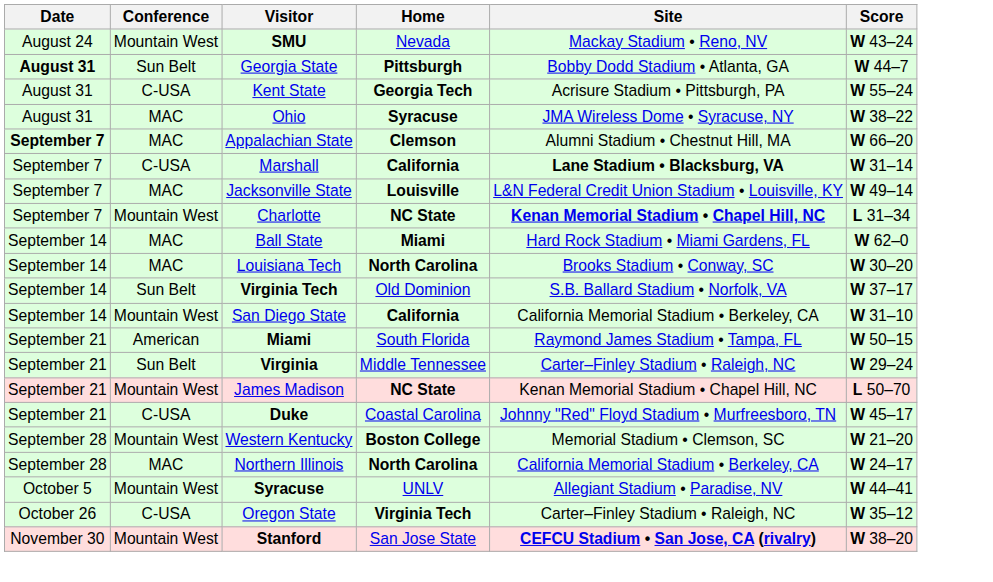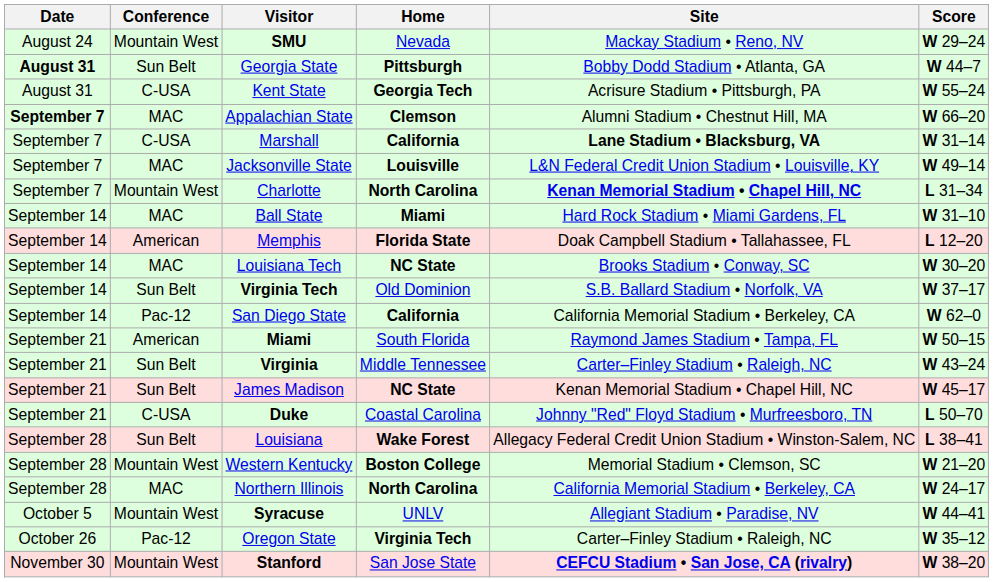 <table class="wikitable" style="text-align:center">
 <tr>
 <th>Date</th>
 <th>Conference</th>
 <th>Visitor</th>
 <th>Home</th>
 <th>Site</th>
 <th>Score</th>
 </tr>
 <tr style="background:#DDFFDD;">
 <td>August 24</td>
 <td>Mountain West</td>
 <td><strong>SMU</strong></td>
 <td><a href='#'>Nevada</a></td>
 <td><a href='#'>Mackay Stadium</a> • <a href='#'>Reno, NV</a></td>
-<td><strong>W</strong> 43–24</td>
+<td><strong>W</strong> 29–24</td>
 </tr>
 <tr style="background:#DDFFDD;">
 <td><strong>August 31</strong></td>
 <td>Sun Belt</td>
 <td><a href='#'>Georgia State</a></td>
 <td><strong>Pittsburgh</strong></td>
 <td><a href='#'>Bobby Dodd Stadium</a> • Atlanta, GA</td>
 <td><strong>W</strong> 44–7</td>
 </tr>
 <tr style="background:#DDFFDD;">
 <td>August 31</td>
 <td>C-USA</td>
 <td><a href='#'>Kent State</a></td>
 <td><strong>Georgia Tech</strong></td>
 <td>Acrisure Stadium • Pittsburgh, PA</td>
 <td><strong>W</strong> 55–24</td>
-</tr>
-<tr style="background:#DDFFDD;">
-<td>August 31</td>
-<td>MAC</td>
-<td><a href='#'>Ohio</a></td>
-<td><strong>Syracuse</strong></td>
-<td><a href='#'>JMA Wireless Dome</a> • <a href='#'>Syracuse, NY</a></td>
-<td><strong>W</strong> 38–22</td>
 </tr>
 <tr style="background:#DDFFDD;">
 <td><strong>September 7</strong></td>
 <td>MAC</td>
 <td><a href='#'>Appalachian State</a></td>
 <td> <strong>Clemson</strong></td>
 <td>Alumni Stadium • Chestnut Hill, MA</td>
 <td><strong>W</strong> 66–20</td>
 </tr>
 <tr style="background:#DDFFDD;">
 <td>September 7</td>
 <td>C-USA</td>
 <td><a href='#'>Marshall</a></td>
 <td><strong>California</strong></td>
 <td><strong>Lane Stadium • Blacksburg, VA</strong></td>
 <td><strong>W</strong> 31–14</td>
 </tr>
 <tr style="background:#DDFFDD;">
 <td>September 7</td>
 <td>MAC</td>
 <td><a href='#'>Jacksonville State</a></td>
 <td> <strong>Louisville</strong></td>
 <td><a href='#'>L&N Federal Credit Union Stadium</a> • <a href='#'>Louisville, KY</a></td>
 <td><strong>W</strong> 49–14</td>
 </tr>
 <tr style="background:#DDFFDD;">
 <td>September 7</td>
 <td>Mountain West</td>
 <td><a href='#'>Charlotte</a></td>
-<td><strong>NC State</strong></td>
+<td><strong>North Carolina</strong></td>
 <td><strong><a href='#'>Kenan Memorial Stadium</a> • <a href='#'>Chapel Hill, NC</a></strong></td>
 <td><strong>L</strong> 31–34</td>
 </tr>
 <tr style="background:#DDFFDD;">
 <td>September 14</td>
 <td>MAC</td>
 <td><a href='#'>Ball State</a></td>
 <td> <strong>Miami</strong></td>
 <td><a href='#'>Hard Rock Stadium</a> • <a href='#'>Miami Gardens, FL</a></td>
-<td><strong>W</strong> 62–0</td>
+<td><strong>W</strong> 31–10</td>
+</tr>
+<tr style="background:#FFDDDD;">
+<td>September 14</td>
+<td>American</td>
+<td><a href='#'>Memphis</a></td>
+<td><strong>Florida State</strong></td>
+<td>Doak Campbell Stadium • Tallahassee, FL</td>
+<td><strong>L</strong> 12–20</td>
 </tr>
 <tr style="background:#DDFFDD;">
 <td>September 14</td>
 <td>MAC</td>
 <td><a href='#'>Louisiana Tech</a></td>
-<td><strong>North Carolina</strong></td>
+<td><strong>NC State</strong></td>
 <td><a href='#'>Brooks Stadium</a> • <a href='#'>Conway, SC</a></td>
 <td><strong>W</strong> 30–20</td>
 </tr>
 <tr style="background:#DDFFDD;">
 <td>September 14</td>
 <td>Sun Belt</td>
 <td><strong>Virginia Tech</strong></td>
 <td><a href='#'>Old Dominion</a></td>
 <td><a href='#'>S.B. Ballard Stadium</a> • <a href='#'>Norfolk, VA</a></td>
 <td><strong>W</strong> 37–17</td>
 </tr>
 <tr style="background:#DDFFDD;">
 <td>September 14</td>
-<td>Mountain West</td>
+<td>Pac-12</td>
 <td><a href='#'>San Diego State</a></td>
 <td><strong>California</strong></td>
 <td>California Memorial Stadium • Berkeley, CA</td>
-<td><strong>W</strong> 31–10</td>
+<td><strong>W</strong> 62–0</td>
 </tr>
 <tr style="background:#DDFFDD;">
 <td>September 21</td>
 <td>American</td>
 <td> <strong>Miami</strong></td>
 <td><a href='#'>South Florida</a></td>
 <td><a href='#'>Raymond James Stadium</a> • <a href='#'>Tampa, FL</a></td>
 <td><strong>W</strong> 50–15</td>
 </tr>
 <tr style="background:#DDFFDD;">
 <td>September 21</td>
 <td>Sun Belt</td>
 <td><strong>Virginia</strong></td>
 <td><a href='#'>Middle Tennessee</a></td>
 <td><a href='#'>Carter–Finley Stadium</a> • <a href='#'>Raleigh, NC</a></td>
-<td><strong>W</strong> 29–24</td>
+<td><strong>W</strong> 43–24</td>
 </tr>
 <tr style="background:#FFDDDD;">
 <td>September 21</td>
-<td>Mountain West</td>
+<td>Sun Belt</td>
 <td><a href='#'>James Madison</a></td>
 <td><strong>NC State</strong></td>
 <td>Kenan Memorial Stadium • Chapel Hill, NC</td>
-<td><strong>L</strong> 50–70</td>
+<td><strong>W</strong> 45–17</td>
 </tr>
 <tr style="background:#DDFFDD;">
 <td>September 21</td>
 <td>C-USA</td>
 <td><strong>Duke</strong></td>
 <td><a href='#'>Coastal Carolina</a></td>
 <td><a href='#'>Johnny "Red" Floyd Stadium</a> • <a href='#'>Murfreesboro, TN</a></td>
-<td><strong>W</strong> 45–17</td>
+<td><strong>L</strong> 50–70</td>
+</tr>
+<tr style="background:#FFDDDD;">
+<td>September 28</td>
+<td>Sun Belt</td>
+<td><a href='#'>Louisiana</a></td>
+<td><strong>Wake Forest</strong></td>
+<td>Allegacy Federal Credit Union Stadium • Winston-Salem, NC</td>
+<td><strong>L</strong> 38–41</td>
 </tr>
 <tr style="background:#DDFFDD;">
 <td>September 28</td>
 <td>Mountain West</td>
 <td><a href='#'>Western Kentucky</a></td>
 <td><strong>Boston College</strong></td>
 <td>Memorial Stadium • Clemson, SC</td>
 <td><strong>W</strong> 21–20</td>
 </tr>
 <tr style="background:#DDFFDD;">
 <td>September 28</td>
 <td>MAC</td>
 <td><a href='#'>Northern Illinois</a></td>
 <td><strong>North Carolina</strong></td>
 <td><a href='#'>California Memorial Stadium</a> • <a href='#'>Berkeley, CA</a></td>
 <td><strong>W</strong> 24–17</td>
 </tr>
 <tr style="background:#DDFFDD;">
 <td>October 5</td>
 <td>Mountain West</td>
 <td><strong>Syracuse</strong></td>
 <td> <a href='#'>UNLV</a></td>
 <td><a href='#'>Allegiant Stadium</a> • <a href='#'>Paradise, NV</a></td>
 <td><strong>W</strong> 44–41 </td>
 </tr>
 <tr style="background:#DDFFDD;">
 <td>October 26</td>
-<td>C-USA</td>
+<td>Pac-12</td>
 <td><a href='#'>Oregon State</a></td>
 <td><strong>Virginia Tech</strong></td>
 <td>Carter–Finley Stadium • Raleigh, NC</td>
 <td><strong>W</strong> 35–12</td>
 </tr>
 <tr style="background:#FFDDDD;">
 <td>November 30</td>
 <td>Mountain West</td>
 <td><strong>Stanford</strong></td>
 <td><a href='#'>San Jose State</a></td>
 <td><strong><a href='#'>CEFCU Stadium</a> • <a href='#'>San Jose, CA</a> (<a href='#'>rivalry</a>)</strong></td>
 <td><strong>W</strong> 38–20</td>
 </tr>
 </table>
